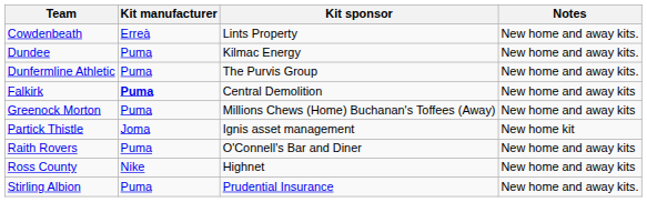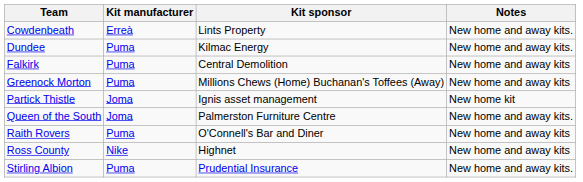 <table class="wikitable">
 <tr>
 <th>Team</th>
 <th>Kit manufacturer</th>
 <th>Kit sponsor</th>
 <th>Notes</th>
 </tr>
 <tr>
 <td><a href='#'>Cowdenbeath</a></td>
 <td><a href='#'>Erreà</a></td>
 <td>Lints Property</td>
 <td>New home and away kits.</td>
 </tr>
 <tr>
 <td><a href='#'>Dundee</a></td>
 <td><a href='#'>Puma</a></td>
 <td>Kilmac Energy</td>
 <td>New home and away kits.</td>
 </tr>
 <tr>
-<td><a href='#'>Dunfermline Athletic</a></td>
+<td><a href='#'>Falkirk</a></td>
 <td><a href='#'>Puma</a></td>
-<td>The Purvis Group</td>
-<td>New home and away kits.</td>
-</tr>
-<tr>
-<td><a href='#'>Falkirk</a></td>
-<td><strong><a href='#'>Puma</a></strong></td>
 <td>Central Demolition</td>
 <td>New home and away kits</td>
 </tr>
 <tr>
 <td><a href='#'>Greenock Morton</a></td>
 <td><a href='#'>Puma</a></td>
 <td>Millions Chews (Home) Buchanan's Toffees (Away)</td>
 <td>New home and away kits</td>
 </tr>
 <tr>
 <td><a href='#'>Partick Thistle</a></td>
 <td><a href='#'>Joma</a></td>
 <td>Ignis asset management</td>
 <td>New home kit</td>
+</tr>
+<tr>
+<td><a href='#'>Queen of the South</a></td>
+<td><a href='#'>Joma</a></td>
+<td>Palmerston Furniture Centre</td>
+<td>New home and away kits.</td>
 </tr>
 <tr>
 <td><a href='#'>Raith Rovers</a></td>
 <td><a href='#'>Puma</a></td>
 <td>O'Connell's Bar and Diner</td>
 <td>New home and away kits</td>
 </tr>
 <tr>
 <td><a href='#'>Ross County</a></td>
 <td><a href='#'>Nike</a></td>
 <td>Highnet</td>
 <td>New home and away kits</td>
 </tr>
 <tr>
 <td><a href='#'>Stirling Albion</a></td>
 <td><a href='#'>Puma</a></td>
 <td><a href='#'>Prudential Insurance</a></td>
 <td>New home and away kits.</td>
 </tr>
 </table>
